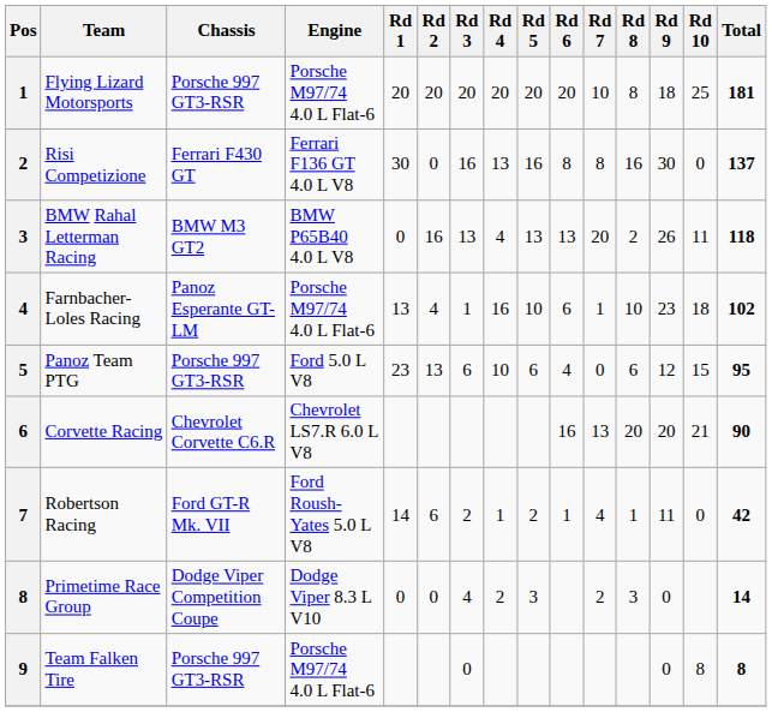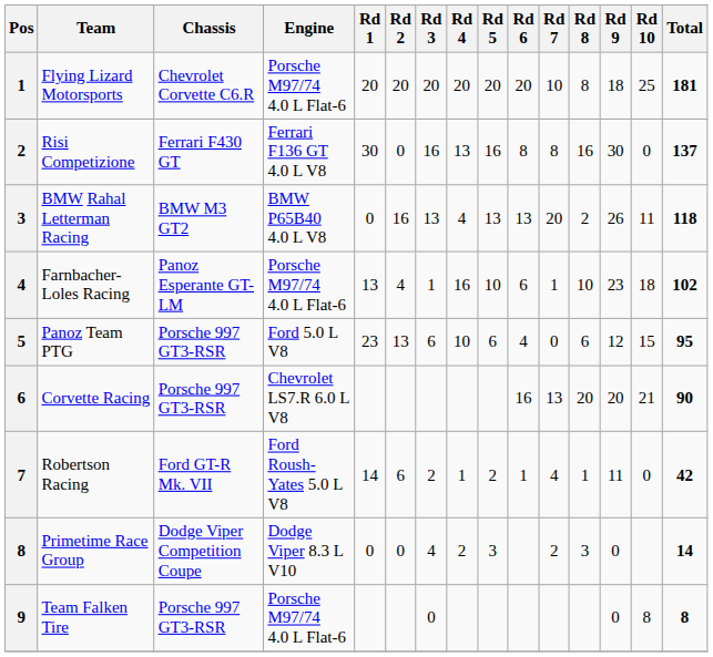 <table class="wikitable" style="font-size: 90%;">
 <tr>
 <th>Pos</th>
 <th>Team</th>
 <th>Chassis</th>
 <th>Engine</th>
 <th>Rd 1</th>
 <th>Rd 2</th>
 <th>Rd 3</th>
 <th>Rd 4</th>
 <th>Rd 5</th>
 <th>Rd 6</th>
 <th>Rd 7</th>
 <th>Rd 8</th>
 <th>Rd 9</th>
 <th>Rd 10</th>
 <th>Total</th>
 </tr>
 <tr>
 <th>1</th>
 <td> <a href='#'>Flying Lizard Motorsports</a></td>
-<td><a href='#'>Porsche 997 GT3-RSR</a></td>
+<td><a href='#'>Chevrolet Corvette C6.R</a></td>
 <td><a href='#'>Porsche M97/74</a> 4.0 L Flat-6</td>
 <td align="center">20</td>
 <td align="center">20</td>
 <td align="center">20</td>
 <td align="center">20</td>
 <td align="center">20</td>
 <td align="center">20</td>
 <td align="center">10</td>
 <td align="center">8</td>
 <td align="center">18</td>
 <td align="center">25</td>
 <td align="center"><strong>181</strong></td>
 </tr>
 <tr>
 <th>2</th>
 <td> <a href='#'>Risi Competizione</a></td>
 <td><a href='#'>Ferrari F430</a> <a href='#'>GT</a></td>
 <td><a href='#'>Ferrari F136 GT</a> 4.0 L V8</td>
 <td align="center">30</td>
 <td align="center">0</td>
 <td align="center">16</td>
 <td align="center">13</td>
 <td align="center">16</td>
 <td align="center">8</td>
 <td align="center">8</td>
 <td align="center">16</td>
 <td align="center">30</td>
 <td align="center">0</td>
 <td align="center"><strong>137</strong></td>
 </tr>
 <tr>
 <th>3</th>
 <td> <a href='#'>BMW</a> <a href='#'>Rahal Letterman Racing</a></td>
 <td><a href='#'>BMW M3 GT2</a></td>
 <td><a href='#'>BMW P65B40</a> 4.0 L V8</td>
 <td align="center">0</td>
 <td align="center">16</td>
 <td align="center">13</td>
 <td align="center">4</td>
 <td align="center">13</td>
 <td align="center">13</td>
 <td align="center">20</td>
 <td align="center">2</td>
 <td align="center">26</td>
 <td align="center">11</td>
 <td align="center"><strong>118</strong></td>
 </tr>
 <tr>
 <th>4</th>
 <td> Farnbacher-Loles Racing</td>
 <td><a href='#'>Panoz Esperante GT-LM</a></td>
 <td><a href='#'>Porsche M97/74</a> 4.0 L Flat-6</td>
 <td align="center">13</td>
 <td align="center">4</td>
 <td align="center">1</td>
 <td align="center">16</td>
 <td align="center">10</td>
 <td align="center">6</td>
 <td align="center">1</td>
 <td align="center">10</td>
 <td align="center">23</td>
 <td align="center">18</td>
 <td align="center"><strong>102</strong></td>
 </tr>
 <tr>
 <th>5</th>
 <td> <a href='#'>Panoz</a> Team PTG</td>
 <td><a href='#'>Porsche 997 GT3-RSR</a></td>
 <td><a href='#'>Ford</a> 5.0 L V8</td>
 <td align="center">23</td>
 <td align="center">13</td>
 <td align="center">6</td>
 <td align="center">10</td>
 <td align="center">6</td>
 <td align="center">4</td>
 <td align="center">0</td>
 <td align="center">6</td>
 <td align="center">12</td>
 <td align="center">15</td>
 <td align="center"><strong>95</strong></td>
 </tr>
 <tr>
 <th>6</th>
 <td> <a href='#'>Corvette Racing</a></td>
-<td><a href='#'>Chevrolet Corvette C6.R</a></td>
+<td><a href='#'>Porsche 997 GT3-RSR</a></td>
 <td><a href='#'>Chevrolet</a> LS7.R 6.0 L V8</td>
 <td></td>
 <td></td>
 <td></td>
 <td></td>
 <td></td>
 <td align="center">16</td>
 <td align="center">13</td>
 <td align="center">20</td>
 <td align="center">20</td>
 <td align="center">21</td>
 <td align="center"><strong>90</strong></td>
 </tr>
 <tr>
 <th>7</th>
 <td> Robertson Racing</td>
 <td><a href='#'>Ford GT-R Mk. VII</a></td>
 <td><a href='#'>Ford</a> <a href='#'>Roush-Yates</a> 5.0 L V8</td>
 <td align="center">14</td>
 <td align="center">6</td>
 <td align="center">2</td>
 <td align="center">1</td>
 <td align="center">2</td>
 <td align="center">1</td>
 <td align="center">4</td>
 <td align="center">1</td>
 <td align="center">11</td>
 <td align="center">0</td>
 <td align="center"><strong>42</strong></td>
 </tr>
 <tr>
 <th>8</th>
 <td> <a href='#'>Primetime Race Group</a></td>
 <td><a href='#'>Dodge Viper Competition Coupe</a></td>
 <td><a href='#'>Dodge Viper</a> 8.3 L V10</td>
 <td align="center">0</td>
 <td align="center">0</td>
 <td align="center">4</td>
 <td align="center">2</td>
 <td align="center">3</td>
 <td></td>
 <td align="center">2</td>
 <td align="center">3</td>
 <td align="center">0</td>
 <td></td>
 <td align="center"><strong>14</strong></td>
 </tr>
 <tr>
 <th>9</th>
 <td> <a href='#'>Team Falken Tire</a></td>
 <td><a href='#'>Porsche 997 GT3-RSR</a></td>
 <td><a href='#'>Porsche M97/74</a> 4.0 L Flat-6</td>
 <td></td>
 <td></td>
 <td align="center">0</td>
 <td></td>
 <td></td>
 <td></td>
 <td></td>
 <td></td>
 <td align="center">0</td>
 <td align="center">8</td>
 <td align="center"><strong>8</strong></td>
 </tr>
 <tr>
 </tr>
 </table>
